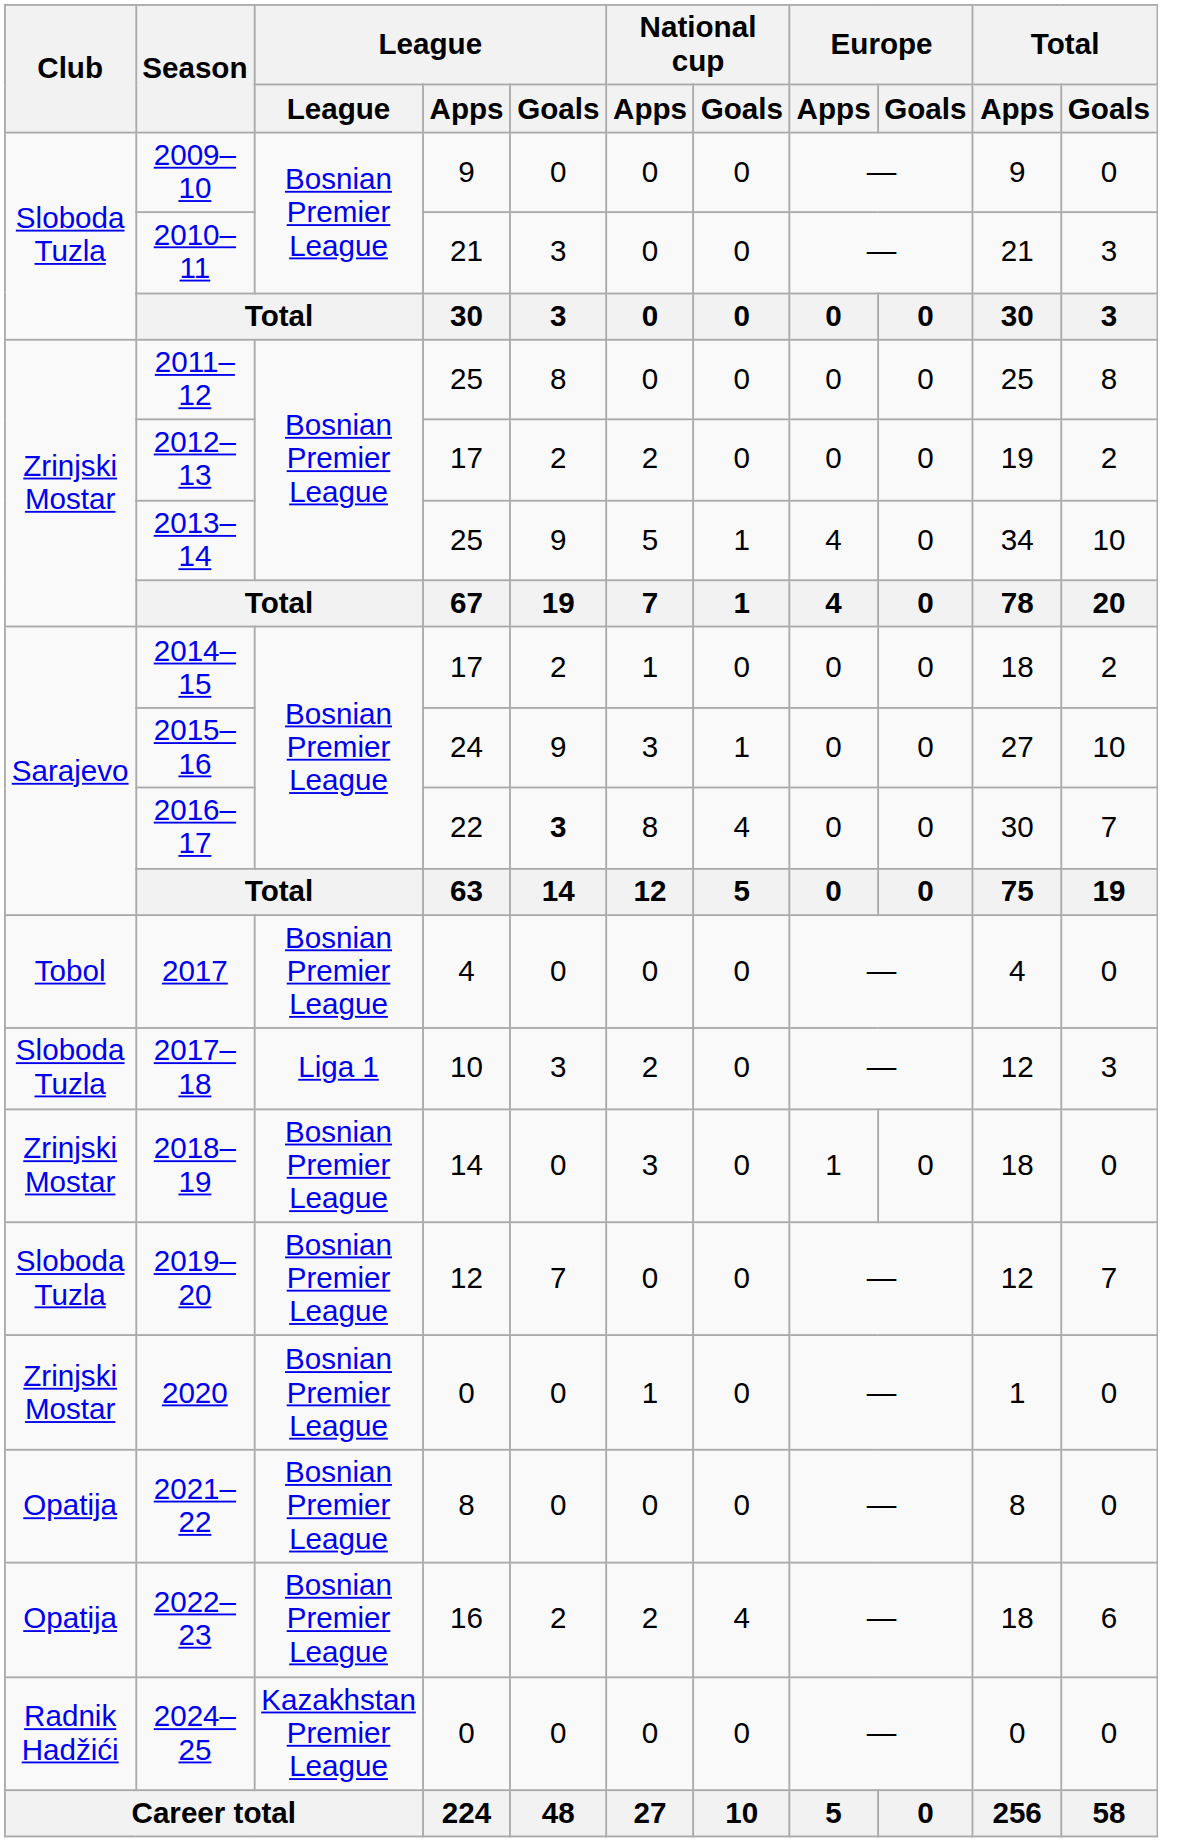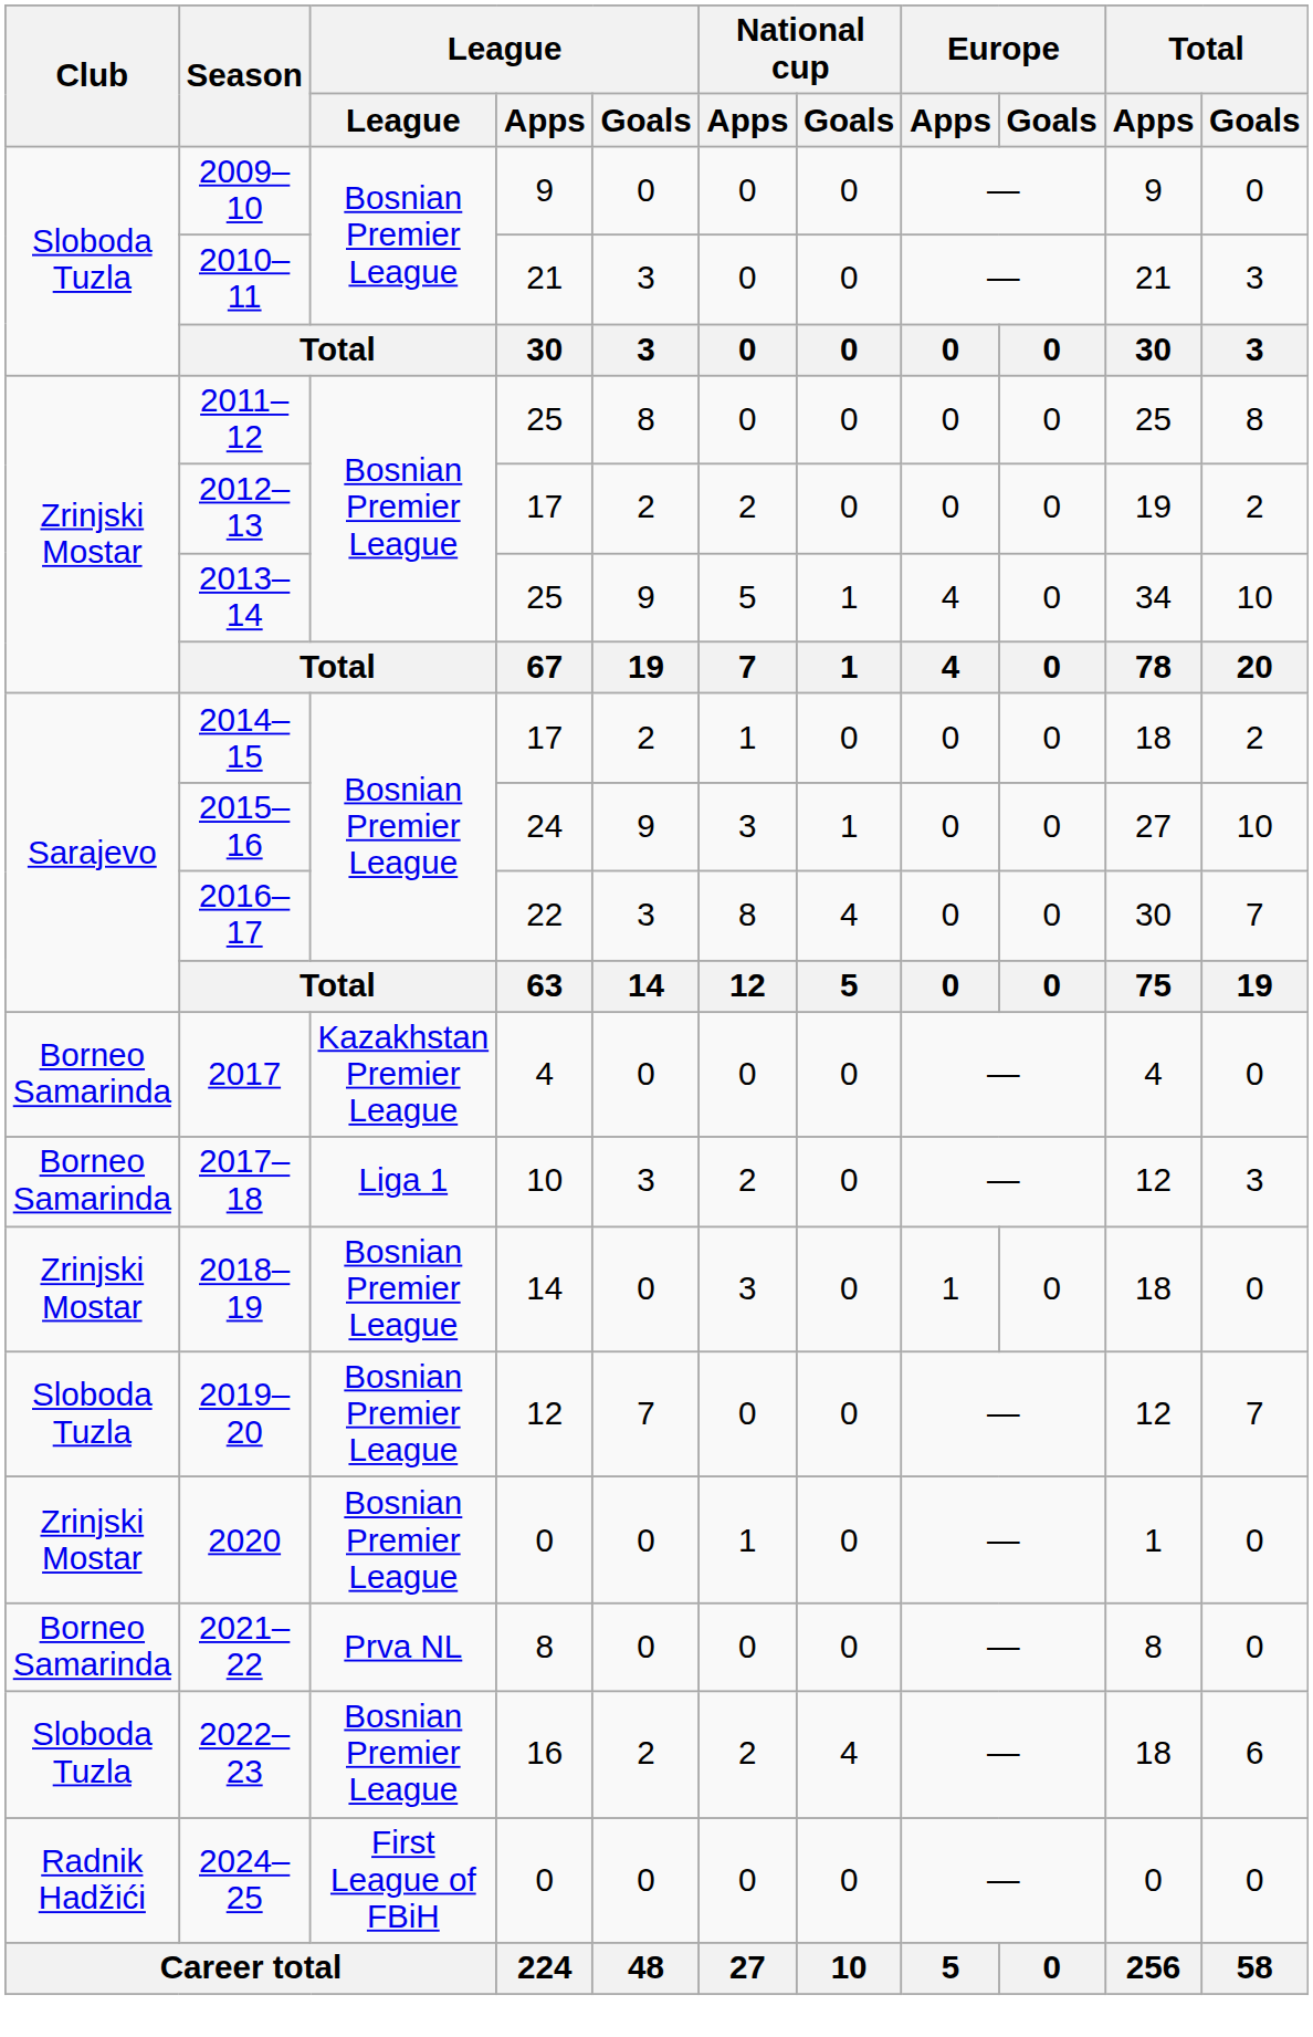 <table class="wikitable" style="text-align:center">
 <tr>
 <th rowspan="2">Club</th>
 <th rowspan="2">Season</th>
 <th colspan="3">League</th>
 <th colspan="2">National cup</th>
 <th colspan="2">Europe</th>
 <th colspan="2">Total</th>
 </tr>
 <tr>
 <th>League</th>
 <th>Apps</th>
 <th>Goals</th>
 <th>Apps</th>
 <th>Goals</th>
 <th>Apps</th>
 <th>Goals</th>
 <th>Apps</th>
 <th>Goals</th>
 </tr>
 <tr>
 <td rowspan="3"><a href='#'>Sloboda Tuzla</a></td>
 <td><a href='#'>2009–10</a></td>
 <td rowspan="2"><a href='#'>Bosnian Premier League</a></td>
 <td>9</td>
 <td>0</td>
 <td>0</td>
 <td>0</td>
 <td colspan="2">—</td>
 <td>9</td>
 <td>0</td>
 </tr>
 <tr>
 <td><a href='#'>2010–11</a></td>
 <td>21</td>
 <td>3</td>
 <td>0</td>
 <td>0</td>
 <td colspan="2">—</td>
 <td>21</td>
 <td>3</td>
 </tr>
 <tr>
 <th colspan="2">Total</th>
 <th>30</th>
 <th>3</th>
 <th>0</th>
 <th>0</th>
 <th>0</th>
 <th>0</th>
 <th>30</th>
 <th>3</th>
 </tr>
 <tr>
 <td rowspan="4"><a href='#'>Zrinjski Mostar</a></td>
 <td><a href='#'>2011–12</a></td>
 <td rowspan="3"><a href='#'>Bosnian Premier League</a></td>
 <td>25</td>
 <td>8</td>
 <td>0</td>
 <td>0</td>
 <td>0</td>
 <td>0</td>
 <td>25</td>
 <td>8</td>
 </tr>
 <tr>
 <td><a href='#'>2012–13</a></td>
 <td>17</td>
 <td>2</td>
 <td>2</td>
 <td>0</td>
 <td>0</td>
 <td>0</td>
 <td>19</td>
 <td>2</td>
 </tr>
 <tr>
 <td><a href='#'>2013–14</a></td>
 <td>25</td>
 <td>9</td>
 <td>5</td>
 <td>1</td>
 <td>4</td>
 <td>0</td>
 <td>34</td>
 <td>10</td>
 </tr>
 <tr>
 <th colspan="2">Total</th>
 <th>67</th>
 <th>19</th>
 <th>7</th>
 <th>1</th>
 <th>4</th>
 <th>0</th>
 <th>78</th>
 <th>20</th>
 </tr>
 <tr>
 <td rowspan="4"><a href='#'>Sarajevo</a></td>
 <td><a href='#'>2014–15</a></td>
 <td rowspan="3"><a href='#'>Bosnian Premier League</a></td>
 <td>17</td>
 <td>2</td>
 <td>1</td>
 <td>0</td>
 <td>0</td>
 <td>0</td>
 <td>18</td>
 <td>2</td>
 </tr>
 <tr>
 <td><a href='#'>2015–16</a></td>
 <td>24</td>
 <td>9</td>
 <td>3</td>
 <td>1</td>
 <td>0</td>
 <td>0</td>
 <td>27</td>
 <td>10</td>
 </tr>
 <tr>
 <td><a href='#'>2016–17</a></td>
 <td>22</td>
-<td><strong>3</strong></td>
+<td>3</td>
 <td>8</td>
 <td>4</td>
 <td>0</td>
 <td>0</td>
 <td>30</td>
 <td>7</td>
 </tr>
 <tr>
 <th colspan="2">Total</th>
 <th>63</th>
 <th>14</th>
 <th>12</th>
 <th>5</th>
 <th>0</th>
 <th>0</th>
 <th>75</th>
 <th>19</th>
 </tr>
 <tr>
-<td><a href='#'>Tobol</a></td>
+<td><a href='#'>Borneo Samarinda</a></td>
 <td><a href='#'>2017</a></td>
-<td><a href='#'>Bosnian Premier League</a></td>
+<td><a href='#'>Kazakhstan Premier League</a></td>
 <td>4</td>
 <td>0</td>
 <td>0</td>
 <td>0</td>
 <td colspan="2">—</td>
 <td>4</td>
 <td>0</td>
 </tr>
 <tr>
-<td><a href='#'>Sloboda Tuzla</a></td>
+<td><a href='#'>Borneo Samarinda</a></td>
 <td><a href='#'>2017–18</a></td>
 <td><a href='#'>Liga 1</a></td>
 <td>10</td>
 <td>3</td>
 <td>2</td>
 <td>0</td>
 <td colspan="2">—</td>
 <td>12</td>
 <td>3</td>
 </tr>
 <tr>
 <td><a href='#'>Zrinjski Mostar</a></td>
 <td><a href='#'>2018–19</a></td>
 <td><a href='#'>Bosnian Premier League</a></td>
 <td>14</td>
 <td>0</td>
 <td>3</td>
 <td>0</td>
 <td>1</td>
 <td>0</td>
 <td>18</td>
 <td>0</td>
 </tr>
 <tr>
 <td><a href='#'>Sloboda Tuzla</a></td>
 <td><a href='#'>2019–20</a></td>
 <td><a href='#'>Bosnian Premier League</a></td>
 <td>12</td>
 <td>7</td>
 <td>0</td>
 <td>0</td>
 <td colspan="2">—</td>
 <td>12</td>
 <td>7</td>
 </tr>
 <tr>
 <td><a href='#'>Zrinjski Mostar</a></td>
 <td><a href='#'>2020</a></td>
 <td><a href='#'>Bosnian Premier League</a></td>
 <td>0</td>
 <td>0</td>
 <td>1</td>
 <td>0</td>
 <td colspan="2">—</td>
 <td>1</td>
 <td>0</td>
 </tr>
 <tr>
-<td><a href='#'>Opatija</a></td>
+<td><a href='#'>Borneo Samarinda</a></td>
 <td><a href='#'>2021–22</a></td>
-<td><a href='#'>Bosnian Premier League</a></td>
+<td><a href='#'>Prva NL</a></td>
 <td>8</td>
 <td>0</td>
 <td>0</td>
 <td>0</td>
 <td colspan="2">—</td>
 <td>8</td>
 <td>0</td>
 </tr>
 <tr>
-<td><a href='#'>Opatija</a></td>
+<td><a href='#'>Sloboda Tuzla</a></td>
 <td><a href='#'>2022–23</a></td>
 <td><a href='#'>Bosnian Premier League</a></td>
 <td>16</td>
 <td>2</td>
 <td>2</td>
 <td>4</td>
 <td colspan="2">—</td>
 <td>18</td>
 <td>6</td>
 </tr>
 <tr>
 <td><a href='#'>Radnik Hadžići</a></td>
 <td><a href='#'>2024–25</a></td>
-<td><a href='#'>Kazakhstan Premier League</a></td>
+<td><a href='#'>First League of FBiH</a></td>
 <td>0</td>
 <td>0</td>
 <td>0</td>
 <td>0</td>
 <td colspan="2">—</td>
 <td>0</td>
 <td>0</td>
 </tr>
 <tr>
 <th colspan="3">Career total</th>
 <th>224</th>
 <th>48</th>
 <th>27</th>
 <th>10</th>
 <th>5</th>
 <th>0</th>
 <th>256</th>
 <th>58</th>
 </tr>
 </table>
